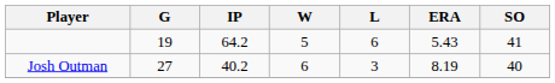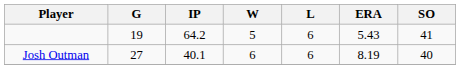 <table class="wikitable sortable">
 <tr>
 <th bgcolor="#DDDDFF" width="16%">Player</th>
 <th bgcolor="#DDDDFF" width="9%">G</th>
 <th bgcolor="#DDDDFF" width="9%">IP</th>
 <th bgcolor="#DDDDFF" width="9%">W</th>
 <th bgcolor="#DDDDFF" width="9%">L</th>
 <th bgcolor="#DDDDFF" width="9%">ERA</th>
 <th bgcolor="#DDDDFF" width="9%">SO</th>
 </tr>
 <tr align="center">
 <td></td>
 <td>19</td>
 <td>64.2</td>
 <td>5</td>
 <td>6</td>
 <td>5.43</td>
 <td>41</td>
 </tr>
 <tr align="center">
 <td><a href='#'>Josh Outman</a></td>
 <td>27</td>
-<td>40.2</td>
+<td>40.1</td>
 <td>6</td>
-<td>3</td>
+<td>6</td>
 <td>8.19</td>
 <td>40</td>
 </tr>
 <tr align="center">
 </tr>
 </table>
